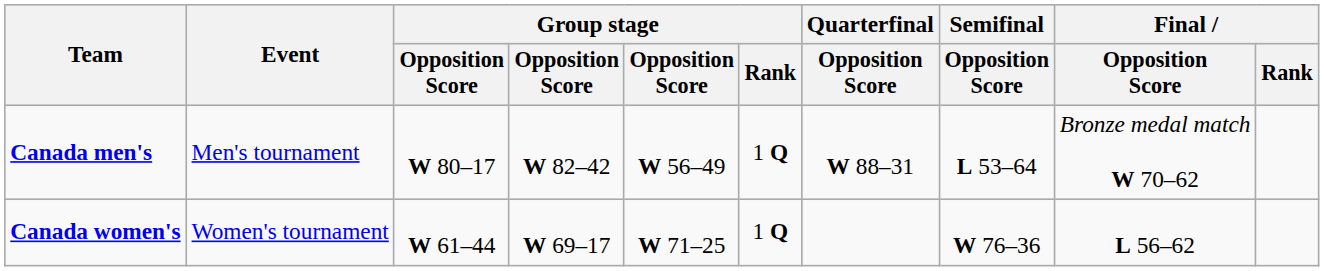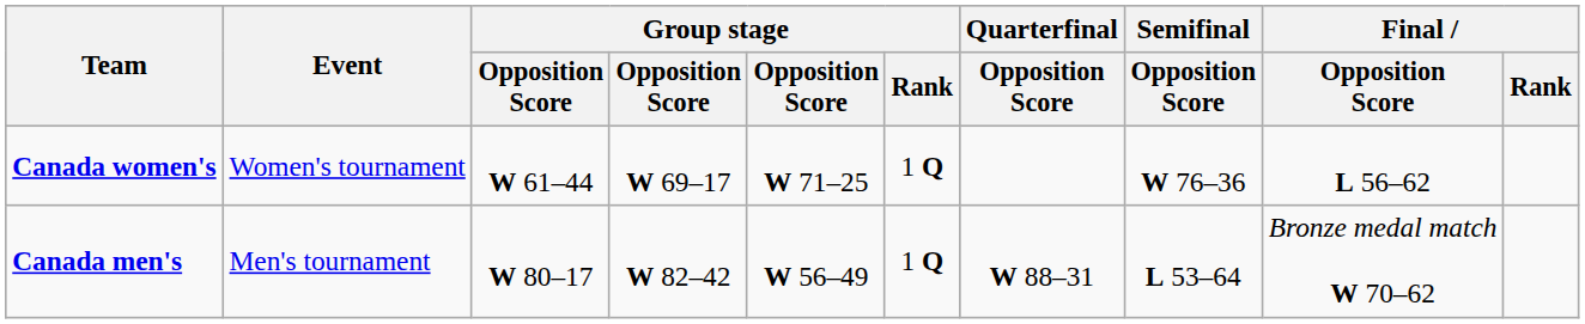 <table class="wikitable" style="font-size:90%;text-align:center">
 <tr>
 <th rowspan="2">Team</th>
 <th rowspan="2">Event</th>
 <th colspan="4">Group stage</th>
 <th>Quarterfinal</th>
 <th>Semifinal</th>
 <th colspan="2">Final / </th>
 </tr>
 <tr style="font-size:95%">
 <th>Opposition<br>Score</th>
 <th>Opposition<br>Score</th>
 <th>Opposition<br>Score</th>
 <th>Rank</th>
 <th>Opposition<br>Score</th>
 <th>Opposition<br>Score</th>
 <th>Opposition<br>Score</th>
 <th>Rank</th>
 </tr>
 <tr>
+<td align=left><strong><a href='#'>Canada women's</a></strong></td>
+<td align=left><a href='#'>Women's tournament</a></td>
+<td><br><strong>W</strong> 61–44</td>
+<td><br><strong>W</strong> 69–17</td>
+<td><br><strong>W</strong> 71–25</td>
+<td>1 <strong>Q</strong></td>
+<td></td>
+<td><br><strong>W</strong> 76–36</td>
+<td><br><strong>L</strong> 56–62</td>
+<td></td>
+</tr>
+<tr>
 <td align=left><strong><a href='#'>Canada men's</a></strong></td>
 <td align=left><a href='#'>Men's tournament</a></td>
 <td><br><strong>W</strong> 80–17</td>
 <td><br><strong>W</strong> 82–42</td>
 <td><br><strong>W</strong> 56–49</td>
 <td>1 <strong>Q</strong></td>
 <td><br><strong>W</strong> 88–31</td>
 <td><br><strong>L</strong> 53–64</td>
 <td><em>Bronze medal match</em><br><br><strong>W</strong> 70–62</td>
 <td></td>
 </tr>
-<tr>
-<td align=left><strong><a href='#'>Canada women's</a></strong></td>
-<td align=left><a href='#'>Women's tournament</a></td>
-<td><br><strong>W</strong> 61–44</td>
-<td><br><strong>W</strong> 69–17</td>
-<td><br><strong>W</strong> 71–25</td>
-<td>1 <strong>Q</strong></td>
-<td></td>
-<td><br><strong>W</strong> 76–36</td>
-<td><br><strong>L</strong> 56–62</td>
-<td></td>
-</tr>
 </table>
